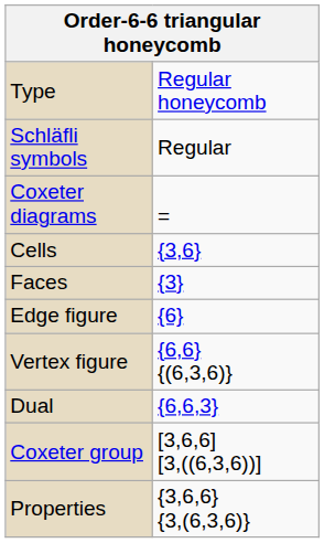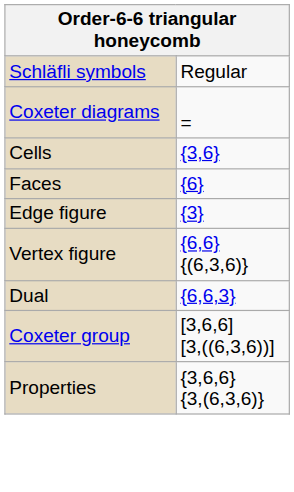 <table class="wikitable" align="right" style="margin-left:10px" width=240>
 <tr>
 <th bgcolor=#e7dcc3 colspan=2>Order-6-6 triangular honeycomb</th>
-</tr>
-<tr>
-<td bgcolor=#e7dcc3>Type</td>
-<td><a href='#'>Regular honeycomb</a></td>
 </tr>
 <tr>
 <td bgcolor=#e7dcc3><a href='#'>Schläfli symbols</a></td>
 <td>Regular</td>
 </tr>
 <tr>
 <td bgcolor=#e7dcc3><a href='#'>Coxeter diagrams</a></td>
 <td><br> = </td>
 </tr>
 <tr>
 <td bgcolor=#e7dcc3>Cells</td>
 <td><a href='#'>{3,6}</a> </td>
 </tr>
 <tr>
 <td bgcolor=#e7dcc3>Faces</td>
-<td><a href='#'>{3}</a></td>
+<td><a href='#'>{6}</a></td>
 </tr>
 <tr>
 <td bgcolor=#e7dcc3>Edge figure</td>
-<td><a href='#'>{6}</a></td>
+<td><a href='#'>{3}</a></td>
 </tr>
 <tr>
 <td bgcolor=#e7dcc3>Vertex figure</td>
 <td><a href='#'>{6,6}</a> <br>{(6,3,6)} </td>
 </tr>
 <tr>
 <td bgcolor=#e7dcc3>Dual</td>
 <td><a href='#'>{6,6,3}</a></td>
 </tr>
 <tr>
 <td bgcolor=#e7dcc3><a href='#'>Coxeter group</a></td>
 <td>[3,6,6]<br>[3,((6,3,6))]</td>
 </tr>
 <tr>
 <td bgcolor=#e7dcc3>Properties</td>
 <td>{3,6,6}<br>{3,(6,3,6)}</td>
 </tr>
 </table>
